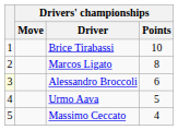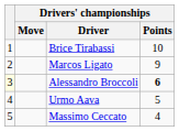 <table class="wikitable">
 <tr>
 <th rowspan="2"></th>
 <th colspan="3">Drivers' championships</th>
 </tr>
 <tr>
 <th>Move</th>
 <th>Driver</th>
 <th>Points</th>
 </tr>
 <tr>
 <td align="center">1</td>
 <td align="center"></td>
 <td> <a href='#'>Brice Tirabassi</a></td>
 <td align="center">10</td>
 </tr>
 <tr>
 <td align="center">2</td>
 <td align="center"></td>
 <td> <a href='#'>Marcos Ligato</a></td>
-<td align="center">8</td>
+<td align="center">9</td>
 </tr>
 <tr>
 <td align="center" style="background: lightyellow;">3</td>
 <td align="center"></td>
 <td> <a href='#'>Alessandro Broccoli</a></td>
-<td align="center">6</td>
+<td align="center"><strong>6</strong></td>
 </tr>
 <tr>
 <td align="center">4</td>
 <td align="center"></td>
 <td> <a href='#'>Urmo Aava</a></td>
 <td align="center">5</td>
 </tr>
 <tr>
 <td align="center">5</td>
 <td align="center"></td>
 <td> <a href='#'>Massimo Ceccato</a></td>
 <td align="center">4</td>
 </tr>
 </table>
